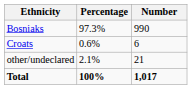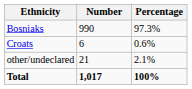 <table class="wikitable">
 <tr>
 <th width="100px">Ethnicity</th>
+<th width="80px">Number</th>
 <th width="80px">Percentage</th>
-<th width="80px">Number</th>
 </tr>
 <tr>
 <td><a href='#'>Bosniaks</a></td>
+<td>990</td>
 <td>97.3%</td>
-<td>990</td>
 </tr>
 <tr>
 <td><a href='#'>Croats</a></td>
+<td>6</td>
 <td>0.6%</td>
-<td>6</td>
 </tr>
 <tr>
 <td>other/undeclared</td>
+<td>21</td>
 <td>2.1%</td>
-<td>21</td>
 </tr>
 <tr>
 <td><strong>Total</strong></td>
+<td><strong>1,017</strong></td>
 <td><strong>100%</strong></td>
-<td><strong>1,017</strong></td>
 </tr>
 </table>
